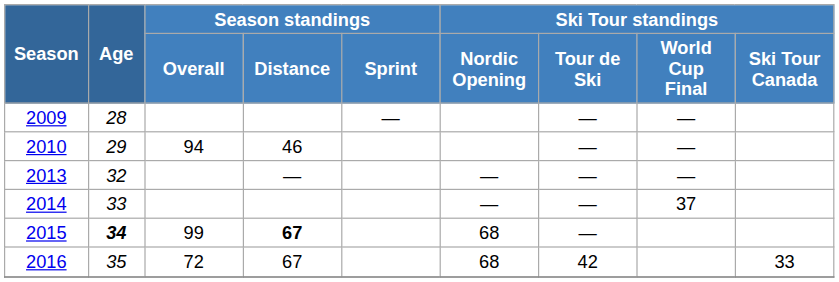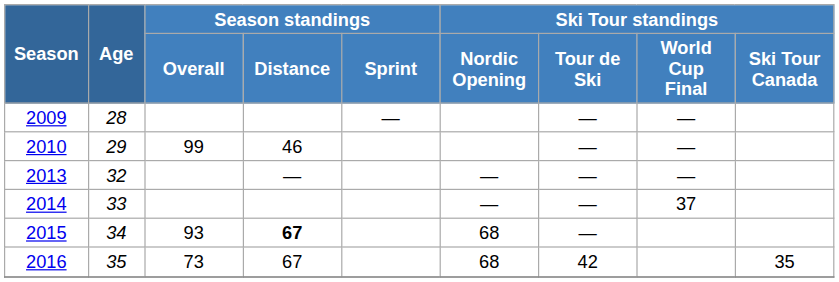 <table class="wikitable" style="font-size:95%; text-align:center; border:grey solid 1px; border-collapse:collapse; background:#ffffff;">
 <tr>
 <th style="background-color:#369; color:white; width:60px;" rowspan="2"> Season </th>
 <th style="background-color:#369; color:white; width:40px;" rowspan="2"> Age </th>
 <th style="background-color:#4180be; color:white;" colspan="3">Season standings</th>
 <th style="background-color:#4180be; color:white;" colspan="4">Ski Tour standings</th>
 </tr>
 <tr>
 <th style="background-color:#4180be; color:white; width:75px;">Overall</th>
 <th style="background-color:#4180be; color:white; width:75px;">Distance</th>
 <th style="background-color:#4180be; color:white; width:75px;">Sprint</th>
 <th style="background-color:#4180be; color:white; width:75px;">Nordic<br>Opening</th>
 <th style="background-color:#4180be; color:white; width:75px;">Tour de<br>Ski</th>
 <th style="background-color:#4180be; color:white; width:75px;">World Cup<br>Final</th>
 <th style="background-color:#4180be; color:white; width:75px;">Ski Tour<br>Canada</th>
 </tr>
 <tr>
 <td><a href='#'>2009</a></td>
 <td><em>28</em></td>
 <td></td>
 <td></td>
 <td>—</td>
 <td></td>
 <td>—</td>
 <td>—</td>
 <td></td>
 </tr>
 <tr>
 <td><a href='#'>2010</a></td>
 <td><em>29</em></td>
-<td>94</td>
+<td>99</td>
 <td>46</td>
 <td></td>
 <td></td>
 <td>—</td>
 <td>—</td>
 <td></td>
 </tr>
 <tr>
 <td><a href='#'>2013</a></td>
 <td><em>32</em></td>
 <td></td>
 <td>—</td>
 <td></td>
 <td>—</td>
 <td>—</td>
 <td>—</td>
 <td></td>
 </tr>
 <tr>
 <td><a href='#'>2014</a></td>
 <td><em>33</em></td>
 <td></td>
 <td></td>
 <td></td>
 <td>—</td>
 <td>—</td>
 <td>37</td>
 <td></td>
 </tr>
 <tr>
 <td><a href='#'>2015</a></td>
-<td><strong><em>34</em></strong></td>
-<td>99</td>
+<td><em>34</em></td>
+<td>93</td>
 <td><strong>67</strong></td>
 <td></td>
 <td>68</td>
 <td>—</td>
 <td></td>
 <td></td>
 </tr>
 <tr>
 <td><a href='#'>2016</a></td>
 <td><em>35</em></td>
-<td>72</td>
+<td>73</td>
 <td>67</td>
 <td></td>
 <td>68</td>
 <td>42</td>
 <td></td>
-<td>33</td>
+<td>35</td>
 </tr>
 <tr>
 </tr>
 </table>
